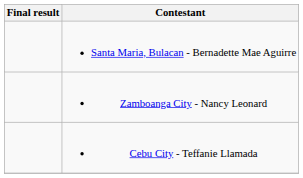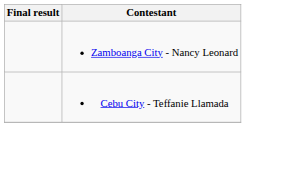 <table class="wikitable" style="text-align:center;">
 <tr>
 <th>Final result</th>
 <th>Contestant</th>
-</tr>
-<tr>
-<td></td>
-<td><br><ul><li><a href='#'>Santa Maria, Bulacan</a> - Bernadette Mae Aguirre</li></ul></td>
 </tr>
 <tr>
 <td></td>
 <td><br><ul><li><a href='#'>Zamboanga City</a> - Nancy Leonard</li></ul></td>
 </tr>
 <tr>
 <td></td>
 <td><br><ul><li><a href='#'>Cebu City</a> - Teffanie Llamada</li></ul></td>
 </tr>
 <tr>
 </tr>
 </table>
